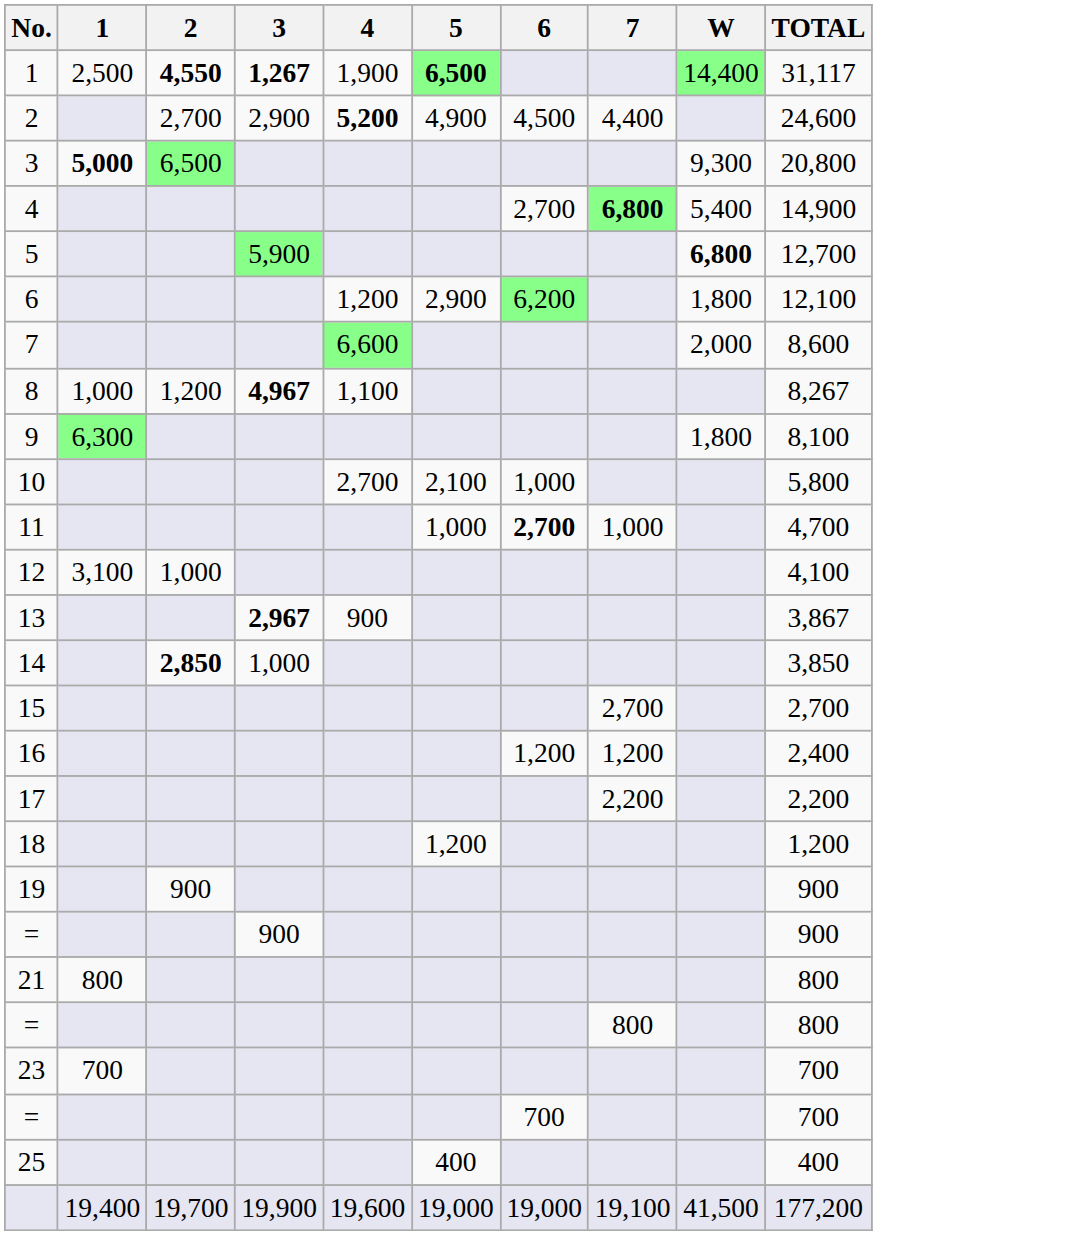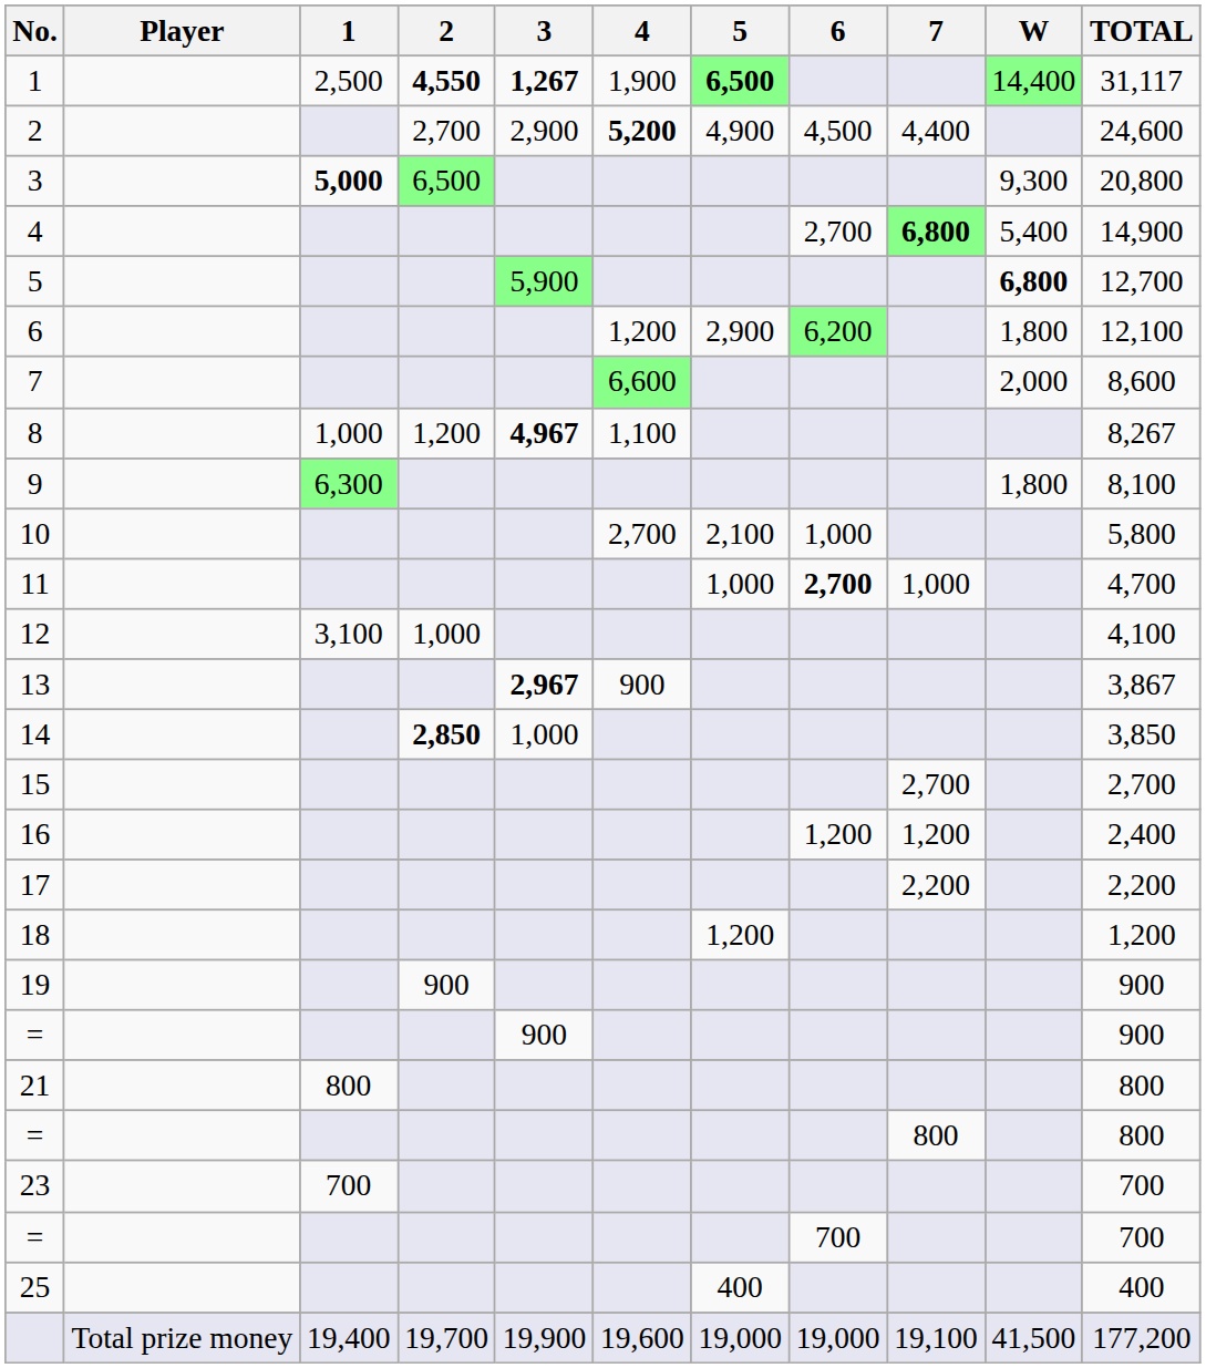 <table class="wikitable sortable" style="text-align:center;font-size:95%">
 <tr>
 <th>No.</th>
+<th>Player</th>
 <th>1</th>
 <th>2</th>
 <th>3</th>
 <th>4</th>
 <th>5</th>
 <th>6</th>
 <th>7</th>
 <th>W</th>
 <th>TOTAL</th>
 </tr>
 <tr>
 <td>1</td>
+<td style="text-align:left;" data-sort-value="Gould, Martin"></td>
 <td>2,500</td>
 <td><strong>4,550</strong></td>
 <td><strong>1,267</strong></td>
 <td>1,900</td>
 <td style="background:#88ff88;"><strong>6,500</strong></td>
 <td style="background:#e6e6f2;"></td>
 <td style="background:#e6e6f2;"></td>
 <td style="background:#88ff88;">14,400</td>
 <td>31,117</td>
 </tr>
 <tr>
 <td>2</td>
+<td style="text-align:left;" data-sort-value="Maguire, Stephen"></td>
 <td style="background:#e6e6f2;"></td>
 <td>2,700</td>
 <td>2,900</td>
 <td><strong>5,200</strong></td>
 <td>4,900</td>
 <td>4,500</td>
 <td>4,400</td>
 <td style="background:#e6e6f2;"></td>
 <td>24,600</td>
 </tr>
 <tr>
 <td>3</td>
+<td style="text-align:left;" data-sort-value="Carter, Ali"></td>
 <td><strong>5,000</strong></td>
 <td style="background:#88ff88;">6,500</td>
 <td style="background:#e6e6f2;"></td>
 <td style="background:#e6e6f2;"></td>
 <td style="background:#e6e6f2;"></td>
 <td style="background:#e6e6f2;"></td>
 <td style="background:#e6e6f2;"></td>
 <td>9,300</td>
 <td>20,800</td>
 </tr>
 <tr>
 <td>4</td>
+<td style="text-align:left;" data-sort-value="Fu, Marco"></td>
 <td style="background:#e6e6f2;"></td>
 <td style="background:#e6e6f2;"></td>
 <td style="background:#e6e6f2;"></td>
 <td style="background:#e6e6f2;"></td>
 <td style="background:#e6e6f2;"></td>
 <td>2,700</td>
 <td style="background:#88ff88;"><strong>6,800</strong></td>
 <td>5,400</td>
 <td>14,900</td>
 </tr>
 <tr>
 <td>5</td>
+<td style="text-align:left;" data-sort-value="Ding, Junhui"></td>
 <td style="background:#e6e6f2;"></td>
 <td style="background:#e6e6f2;"></td>
 <td style="background:#88ff88;">5,900</td>
 <td style="background:#e6e6f2;"></td>
 <td style="background:#e6e6f2;"></td>
 <td style="background:#e6e6f2;"></td>
 <td style="background:#e6e6f2;"></td>
 <td><strong>6,800</strong></td>
 <td>12,700</td>
 </tr>
 <tr>
 <td>6</td>
+<td style="text-align:left;" data-sort-value="Hawkins, Barry"></td>
 <td style="background:#e6e6f2;"></td>
 <td style="background:#e6e6f2;"></td>
 <td style="background:#e6e6f2;"></td>
 <td>1,200</td>
 <td>2,900</td>
 <td style="background:#88ff88;">6,200</td>
 <td style="background:#e6e6f2;"></td>
 <td>1,800</td>
 <td>12,100</td>
 </tr>
 <tr>
 <td>7</td>
+<td style="text-align:left;" data-sort-value="Allen, Mark"></td>
 <td style="background:#e6e6f2;"></td>
 <td style="background:#e6e6f2;"></td>
 <td style="background:#e6e6f2;"></td>
 <td style="background:#88ff88;">6,600</td>
 <td style="background:#e6e6f2;"></td>
 <td style="background:#e6e6f2;"></td>
 <td style="background:#e6e6f2;"></td>
 <td>2,000</td>
 <td>8,600</td>
 </tr>
 <tr>
 <td>8</td>
+<td style="text-align:left;" data-sort-value="Trump, Judd"></td>
 <td>1,000</td>
 <td>1,200</td>
 <td><strong>4,967</strong></td>
 <td>1,100</td>
 <td style="background:#e6e6f2;"></td>
 <td style="background:#e6e6f2;"></td>
 <td style="background:#e6e6f2;"></td>
 <td style="background:#e6e6f2;"></td>
 <td>8,267</td>
 </tr>
 <tr>
 <td>9</td>
+<td style="text-align:left;" data-sort-value="Higgins, John"></td>
 <td style="background:#88ff88;">6,300</td>
 <td style="background:#e6e6f2;"></td>
 <td style="background:#e6e6f2;"></td>
 <td style="background:#e6e6f2;"></td>
 <td style="background:#e6e6f2;"></td>
 <td style="background:#e6e6f2;"></td>
 <td style="background:#e6e6f2;"></td>
 <td>1,800</td>
 <td>8,100</td>
 </tr>
 <tr>
 <td>10</td>
+<td style="text-align:left;" data-sort-value="Walden, Ricky"></td>
 <td style="background:#e6e6f2;"></td>
 <td style="background:#e6e6f2;"></td>
 <td style="background:#e6e6f2;"></td>
 <td>2,700</td>
 <td>2,100</td>
 <td>1,000</td>
 <td style="background:#e6e6f2;"></td>
 <td style="background:#e6e6f2;"></td>
 <td>5,800</td>
 </tr>
 <tr>
 <td>11</td>
+<td style="text-align:left;" data-sort-value="Day, Ryan"></td>
 <td style="background:#e6e6f2;"></td>
 <td style="background:#e6e6f2;"></td>
 <td style="background:#e6e6f2;"></td>
 <td style="background:#e6e6f2;"></td>
 <td>1,000</td>
 <td><strong>2,700</strong></td>
 <td>1,000</td>
 <td style="background:#e6e6f2;"></td>
 <td>4,700</td>
 </tr>
 <tr>
 <td>12</td>
+<td style="text-align:left;" data-sort-value="Davis, Mark"></td>
 <td>3,100</td>
 <td>1,000</td>
 <td style="background:#e6e6f2;"></td>
 <td style="background:#e6e6f2;"></td>
 <td style="background:#e6e6f2;"></td>
 <td style="background:#e6e6f2;"></td>
 <td style="background:#e6e6f2;"></td>
 <td style="background:#e6e6f2;"></td>
 <td>4,100</td>
 </tr>
 <tr>
 <td>13</td>
+<td style="text-align:left;" data-sort-value="Selby, Mark"></td>
 <td style="background:#e6e6f2;"></td>
 <td style="background:#e6e6f2;"></td>
 <td><strong>2,967</strong></td>
 <td>900</td>
 <td style="background:#e6e6f2;"></td>
 <td style="background:#e6e6f2;"></td>
 <td style="background:#e6e6f2;"></td>
 <td style="background:#e6e6f2;"></td>
 <td>3,867</td>
 </tr>
 <tr>
 <td>14</td>
+<td style="text-align:left;" data-sort-value="Robertson, Neil"></td>
 <td style="background:#e6e6f2;"></td>
 <td><strong>2,850</strong></td>
 <td>1,000</td>
 <td style="background:#e6e6f2;"></td>
 <td style="background:#e6e6f2;"></td>
 <td style="background:#e6e6f2;"></td>
 <td style="background:#e6e6f2;"></td>
 <td style="background:#e6e6f2;"></td>
 <td>3,850</td>
 </tr>
 <tr>
 <td>15</td>
+<td style="text-align:left;" data-sort-value="Higginson, Andrew"></td>
 <td style="background:#e6e6f2;"></td>
 <td style="background:#e6e6f2;"></td>
 <td style="background:#e6e6f2;"></td>
 <td style="background:#e6e6f2;"></td>
 <td style="background:#e6e6f2;"></td>
 <td style="background:#e6e6f2;"></td>
 <td>2,700</td>
 <td style="background:#e6e6f2;"></td>
 <td>2,700</td>
 </tr>
 <tr>
 <td>16</td>
+<td style="text-align:left;" data-sort-value="Dale, Dominic"></td>
 <td style="background:#e6e6f2;"></td>
 <td style="background:#e6e6f2;"></td>
 <td style="background:#e6e6f2;"></td>
 <td style="background:#e6e6f2;"></td>
 <td style="background:#e6e6f2;"></td>
 <td>1,200</td>
 <td>1,200</td>
 <td style="background:#e6e6f2;"></td>
 <td>2,400</td>
 </tr>
 <tr>
 <td>17</td>
+<td style="text-align:left;" data-sort-value="Milkins, Robert"></td>
 <td style="background:#e6e6f2;"></td>
 <td style="background:#e6e6f2;"></td>
 <td style="background:#e6e6f2;"></td>
 <td style="background:#e6e6f2;"></td>
 <td style="background:#e6e6f2;"></td>
 <td style="background:#e6e6f2;"></td>
 <td>2,200</td>
 <td style="background:#e6e6f2;"></td>
 <td>2,200</td>
 </tr>
 <tr>
 <td>18</td>
+<td style="text-align:left;" data-sort-value="Perry, Joe"></td>
 <td style="background:#e6e6f2;"></td>
 <td style="background:#e6e6f2;"></td>
 <td style="background:#e6e6f2;"></td>
 <td style="background:#e6e6f2;"></td>
 <td>1,200</td>
 <td style="background:#e6e6f2;"></td>
 <td style="background:#e6e6f2;"></td>
 <td style="background:#e6e6f2;"></td>
 <td>1,200</td>
 </tr>
 <tr>
 <td>19</td>
+<td style="text-align:left;" data-sort-value="Bingham, Stuart"></td>
 <td style="background:#e6e6f2;"></td>
 <td>900</td>
 <td style="background:#e6e6f2;"></td>
 <td style="background:#e6e6f2;"></td>
 <td style="background:#e6e6f2;"></td>
 <td style="background:#e6e6f2;"></td>
 <td style="background:#e6e6f2;"></td>
 <td style="background:#e6e6f2;"></td>
 <td>900</td>
 </tr>
 <tr>
 <td data-sort-value=20>=</td>
+<td style="text-align:left;" data-sort-value="Williams, Mark"></td>
 <td style="background:#e6e6f2;"></td>
 <td style="background:#e6e6f2;"></td>
 <td>900</td>
 <td style="background:#e6e6f2;"></td>
 <td style="background:#e6e6f2;"></td>
 <td style="background:#e6e6f2;"></td>
 <td style="background:#e6e6f2;"></td>
 <td style="background:#e6e6f2;"></td>
 <td>900</td>
 </tr>
 <tr>
 <td>21</td>
+<td style="text-align:left;" data-sort-value="Murphy, Shaun"></td>
 <td>800</td>
 <td style="background:#e6e6f2;"></td>
 <td style="background:#e6e6f2;"></td>
 <td style="background:#e6e6f2;"></td>
 <td style="background:#e6e6f2;"></td>
 <td style="background:#e6e6f2;"></td>
 <td style="background:#e6e6f2;"></td>
 <td style="background:#e6e6f2;"></td>
 <td>800</td>
 </tr>
 <tr>
 <td data-sort-value=22>=</td>
+<td style="text-align:left;" data-sort-value="Ford, Tom"></td>
 <td style="background:#e6e6f2;"></td>
 <td style="background:#e6e6f2;"></td>
 <td style="background:#e6e6f2;"></td>
 <td style="background:#e6e6f2;"></td>
 <td style="background:#e6e6f2;"></td>
 <td style="background:#e6e6f2;"></td>
 <td>800</td>
 <td style="background:#e6e6f2;"></td>
 <td>800</td>
 </tr>
 <tr>
 <td>23</td>
+<td style="text-align:left;" data-sort-value="Stevens, Matthew"></td>
 <td>700</td>
 <td style="background:#e6e6f2;"></td>
 <td style="background:#e6e6f2;"></td>
 <td style="background:#e6e6f2;"></td>
 <td style="background:#e6e6f2;"></td>
 <td style="background:#e6e6f2;"></td>
 <td style="background:#e6e6f2;"></td>
 <td style="background:#e6e6f2;"></td>
 <td>700</td>
 </tr>
 <tr>
 <td data-sort-value=24>=</td>
+<td style="text-align:left;" data-sort-value="Campbell, Marcus"></td>
 <td style="background:#e6e6f2;"></td>
 <td style="background:#e6e6f2;"></td>
 <td style="background:#e6e6f2;"></td>
 <td style="background:#e6e6f2;"></td>
 <td style="background:#e6e6f2;"></td>
 <td>700</td>
 <td style="background:#e6e6f2;"></td>
 <td style="background:#e6e6f2;"></td>
 <td>700</td>
 </tr>
 <tr>
 <td>25</td>
+<td style="text-align:left;" data-sort-value="Ebdon, Peter"></td>
 <td style="background:#e6e6f2;"></td>
 <td style="background:#e6e6f2;"></td>
 <td style="background:#e6e6f2;"></td>
 <td style="background:#e6e6f2;"></td>
 <td>400</td>
 <td style="background:#e6e6f2;"></td>
 <td style="background:#e6e6f2;"></td>
 <td style="background:#e6e6f2;"></td>
 <td>400</td>
 </tr>
 <tr class=sortbottom>
 <td style="background:#e6e6f2;"></td>
+<td style="text-align:centre; background:#e6e6f2;">Total prize money</td>
 <td style="background:#e6e6f2;">19,400</td>
 <td style="background:#e6e6f2;">19,700</td>
 <td style="background:#e6e6f2;">19,900</td>
 <td style="background:#e6e6f2;">19,600</td>
 <td style="background:#e6e6f2;">19,000</td>
 <td style="background:#e6e6f2;">19,000</td>
 <td style="background:#e6e6f2;">19,100</td>
 <td style="background:#e6e6f2;">41,500</td>
 <td style="background:#e6e6f2;">177,200</td>
 </tr>
 </table>
